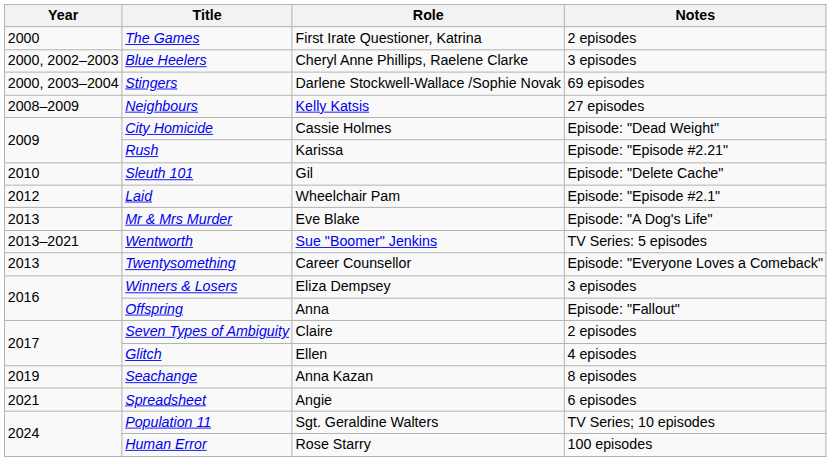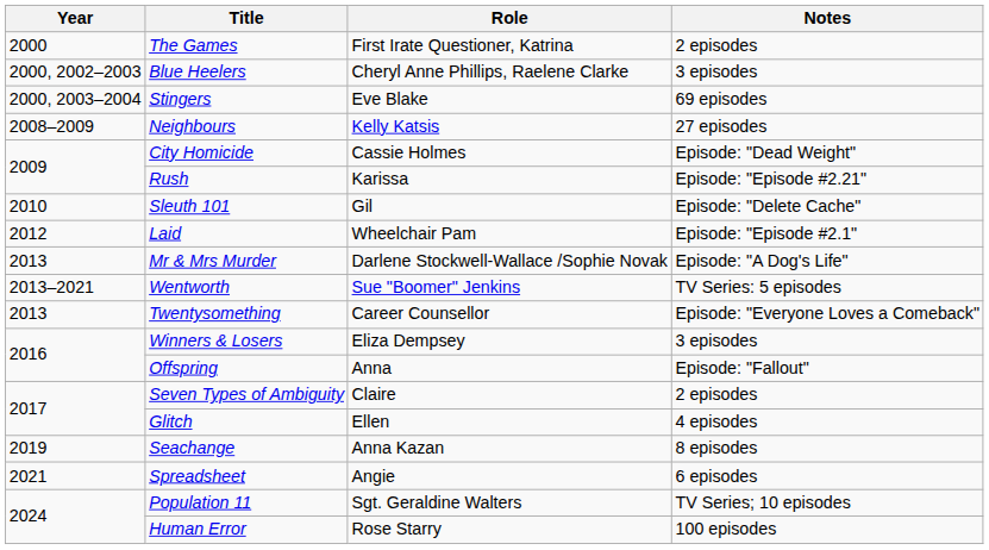 <table class="wikitable sortable">
 <tr>
 <th>Year</th>
 <th>Title</th>
 <th>Role</th>
 <th>Notes</th>
 </tr>
 <tr>
 <td>2000</td>
 <td><em><a href='#'>The Games</a></em></td>
 <td>First Irate Questioner, Katrina</td>
 <td>2 episodes</td>
 </tr>
 <tr>
 <td>2000, 2002–2003</td>
 <td><em><a href='#'>Blue Heelers</a></em></td>
 <td>Cheryl Anne Phillips, Raelene Clarke</td>
 <td>3 episodes</td>
 </tr>
 <tr>
 <td>2000, 2003–2004</td>
 <td><em><a href='#'>Stingers</a></em></td>
-<td>Darlene Stockwell-Wallace /Sophie Novak</td>
+<td>Eve Blake</td>
 <td>69 episodes</td>
 </tr>
 <tr>
 <td>2008–2009</td>
 <td><em><a href='#'>Neighbours</a></em></td>
 <td><a href='#'>Kelly Katsis</a></td>
 <td>27 episodes</td>
 </tr>
 <tr>
 <td rowspan="2">2009</td>
 <td><em><a href='#'>City Homicide</a></em></td>
 <td>Cassie Holmes</td>
 <td>Episode: "Dead Weight"</td>
 </tr>
 <tr>
 <td><em><a href='#'>Rush</a></em></td>
 <td>Karissa</td>
 <td>Episode: "Episode #2.21"</td>
 </tr>
 <tr>
 <td>2010</td>
 <td><em><a href='#'>Sleuth 101</a></em></td>
 <td>Gil</td>
 <td>Episode: "Delete Cache"</td>
 </tr>
 <tr>
 <td>2012</td>
 <td><em><a href='#'>Laid</a></em></td>
 <td>Wheelchair Pam</td>
 <td>Episode: "Episode #2.1"</td>
 </tr>
 <tr>
 <td>2013</td>
 <td><em><a href='#'>Mr & Mrs Murder</a></em></td>
-<td>Eve Blake</td>
+<td>Darlene Stockwell-Wallace /Sophie Novak</td>
 <td>Episode: "A Dog's Life"</td>
 </tr>
 <tr>
 <td>2013–2021</td>
 <td><em><a href='#'>Wentworth</a></em></td>
 <td><a href='#'>Sue "Boomer" Jenkins</a></td>
 <td>TV Series: 5 episodes</td>
 </tr>
 <tr>
 <td>2013</td>
 <td><em><a href='#'>Twentysomething</a></em></td>
 <td>Career Counsellor</td>
 <td>Episode: "Everyone Loves a Comeback"</td>
 </tr>
 <tr>
 <td rowspan="2">2016</td>
 <td><em><a href='#'>Winners & Losers</a></em></td>
 <td>Eliza Dempsey</td>
 <td>3 episodes</td>
 </tr>
 <tr>
 <td><em><a href='#'>Offspring</a></em></td>
 <td>Anna</td>
 <td>Episode: "Fallout"</td>
 </tr>
 <tr>
 <td rowspan="2">2017</td>
 <td><em><a href='#'>Seven Types of Ambiguity</a></em></td>
 <td>Claire</td>
 <td>2 episodes</td>
 </tr>
 <tr>
 <td><em><a href='#'>Glitch</a></em></td>
 <td>Ellen</td>
 <td>4 episodes</td>
 </tr>
 <tr>
 <td>2019</td>
 <td><a href='#'><em>Seachange</em></a></td>
 <td>Anna Kazan</td>
 <td>8 episodes</td>
 </tr>
 <tr>
 <td>2021</td>
 <td><em><a href='#'>Spreadsheet</a></em></td>
 <td>Angie</td>
 <td>6 episodes</td>
 </tr>
 <tr>
 <td rowspan="2">2024</td>
 <td><em><a href='#'>Population 11</a></em></td>
 <td>Sgt. Geraldine Walters</td>
 <td>TV Series; 10 episodes</td>
 </tr>
 <tr>
 <td><em><a href='#'>Human Error</a></em></td>
 <td>Rose Starry</td>
 <td>100 episodes</td>
 </tr>
 </table>
